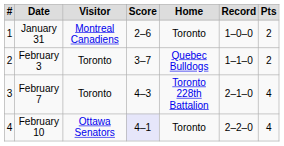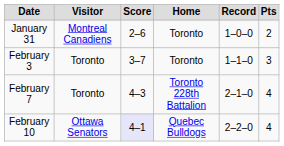 <table class="wikitable" width="70%">
 <tr align="center"  bgcolor="#dddddd">
-<td><strong>#</strong></td>
 <td><strong>Date</strong></td>
 <td><strong>Visitor</strong></td>
 <td><strong>Score</strong></td>
 <td><strong>Home</strong></td>
 <td><strong>Record</strong></td>
 <td><strong>Pts</strong></td>
 </tr>
 <tr align="center" >
-<td>1</td>
 <td>January 31</td>
 <td><a href='#'>Montreal Canadiens</a></td>
 <td>2–6</td>
 <td>Toronto</td>
 <td>1–0–0</td>
 <td>2</td>
 </tr>
 <tr align="center" >
-<td>2</td>
 <td>February 3</td>
 <td>Toronto</td>
 <td>3–7</td>
-<td><a href='#'>Quebec Bulldogs</a></td>
+<td>Toronto</td>
 <td>1–1–0</td>
-<td>2</td>
+<td>3</td>
 </tr>
 <tr align="center" >
-<td>3</td>
 <td>February 7</td>
 <td>Toronto</td>
 <td>4–3</td>
 <td><a href='#'>Toronto 228th Battalion</a></td>
 <td>2–1–0</td>
 <td>4</td>
 </tr>
 <tr align="center" >
-<td>4</td>
 <td>February 10</td>
 <td><a href='#'>Ottawa Senators</a></td>
 <td style="background: lavender;">4–1</td>
-<td>Toronto</td>
+<td><a href='#'>Quebec Bulldogs</a></td>
 <td>2–2–0</td>
 <td>4</td>
 </tr>
 </table>
